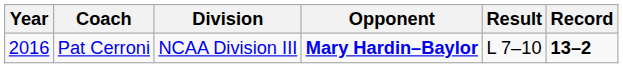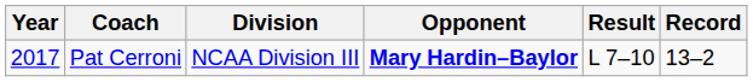 <table class="wikitable">
 <tr>
 <th>Year</th>
 <th>Coach</th>
 <th>Division</th>
 <th>Opponent</th>
 <th>Result</th>
 <th>Record</th>
 </tr>
 <tr>
-<td><a href='#'>2016</a></td>
+<td><a href='#'>2017</a></td>
 <td><a href='#'>Pat Cerroni</a></td>
 <td><a href='#'>NCAA Division III</a></td>
 <td><strong><a href='#'>Mary Hardin–Baylor</a></strong></td>
 <td>L 7–10</td>
-<td><strong>13–2</strong></td>
+<td>13–2</td>
 </tr>
 </table>
